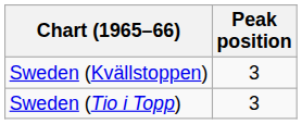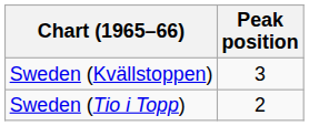 <table class="wikitable sortable">
 <tr>
 <th>Chart (1965–66)</th>
 <th>Peak<br>position</th>
 </tr>
 <tr>
 <td><a href='#'>Sweden</a> (<a href='#'>Kvällstoppen</a>)</td>
 <td align="center">3</td>
 </tr>
 <tr>
 <td><a href='#'>Sweden</a> (<em><a href='#'>Tio i Topp</a></em>)</td>
-<td style="text-align:center;">3</td>
+<td style="text-align:center;">2</td>
 </tr>
 </table>
